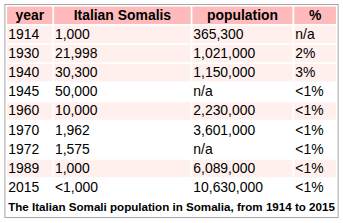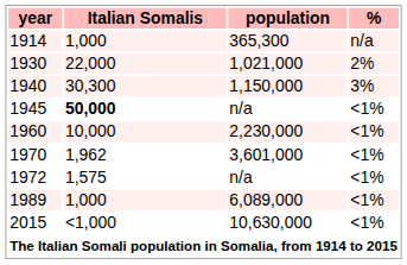 <table border="0" align="center" style="border: 1px solid #999; background-color:#FFFFFF">
 <tr align="center" bgcolor="#ffbbbb">
 <th>year</th>
 <th>Italian Somalis</th>
 <th>population</th>
 <th>%</th>
 </tr>
 <tr bgcolor="#fff0ee">
 <td>1914</td>
 <td>1,000</td>
 <td>365,300</td>
 <td>n/a</td>
 </tr>
 <tr bgcolor="#fff0ee">
 <td>1930</td>
-<td>21,998</td>
+<td>22,000</td>
 <td>1,021,000</td>
 <td>2%</td>
 </tr>
 <tr bgcolor="#fff0ee">
 <td>1940</td>
 <td>30,300</td>
 <td>1,150,000</td>
 <td>3%</td>
 </tr>
 <tr>
 <td>1945</td>
-<td>50,000</td>
+<td><strong>50,000</strong></td>
 <td>n/a</td>
 <td><1%</td>
 </tr>
 <tr bgcolor="#fff0ee">
 <td>1960</td>
 <td>10,000</td>
 <td>2,230,000</td>
 <td><1%</td>
 </tr>
 <tr>
 <td>1970</td>
 <td>1,962</td>
 <td>3,601,000</td>
 <td><1%</td>
 </tr>
 <tr>
 <td>1972</td>
 <td>1,575</td>
 <td>n/a</td>
 <td><1%</td>
 </tr>
 <tr bgcolor="#fff0ee">
 <td>1989</td>
 <td>1,000</td>
 <td>6,089,000</td>
 <td><1%</td>
 </tr>
 <tr>
 <td>2015</td>
 <td><1,000</td>
 <td>10,630,000</td>
 <td><1%</td>
 </tr>
 <tr>
 <td colspan="8"><small><strong>The Italian Somali population in Somalia, from 1914 to 2015</strong></small></td>
 </tr>
 </table>
